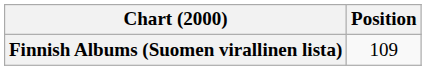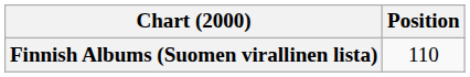 <table class="wikitable plainrowheaders" style="text-align:center">
 <tr>
 <th scope="col">Chart (2000)</th>
 <th scope="col">Position</th>
 </tr>
 <tr>
 <th scope="row">Finnish Albums (Suomen virallinen lista)</th>
-<td>109</td>
+<td>110</td>
 </tr>
 </table>
